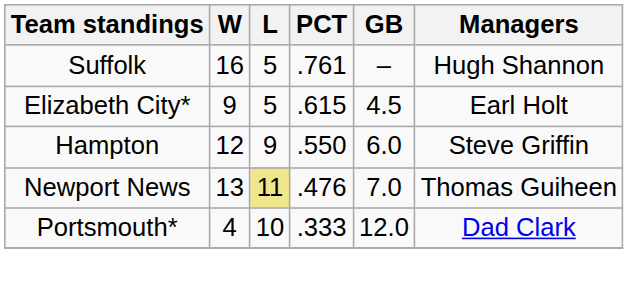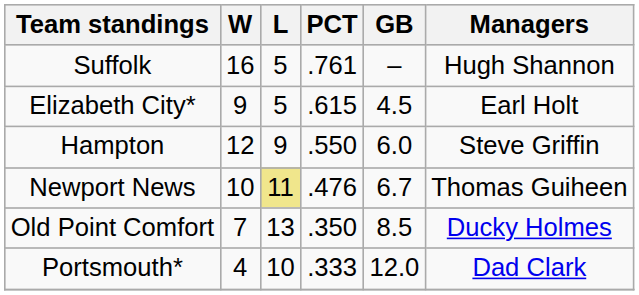 <table class="wikitable">
 <tr>
 <th>Team standings</th>
 <th>W</th>
 <th>L</th>
 <th>PCT</th>
 <th>GB</th>
 <th>Managers</th>
 </tr>
 <tr align=center>
 <td>Suffolk</td>
 <td>16</td>
 <td>5</td>
 <td>.761</td>
 <td>–</td>
 <td>Hugh Shannon</td>
 </tr>
 <tr align=center>
 <td>Elizabeth City*</td>
 <td>9</td>
 <td>5</td>
 <td>.615</td>
 <td>4.5</td>
 <td>Earl Holt</td>
 </tr>
 <tr align=center>
 <td>Hampton</td>
 <td>12</td>
 <td>9</td>
 <td>.550</td>
 <td>6.0</td>
 <td>Steve Griffin</td>
 </tr>
 <tr align=center>
 <td>Newport News</td>
-<td>13</td>
+<td>10</td>
 <td style="background: khaki;">11</td>
 <td>.476</td>
-<td>7.0</td>
+<td>6.7</td>
 <td>Thomas Guiheen </td>
+</tr>
+<tr align=center>
+<td>Old Point Comfort</td>
+<td>7</td>
+<td>13</td>
+<td>.350</td>
+<td>8.5</td>
+<td><a href='#'>Ducky Holmes</a></td>
 </tr>
 <tr align=center>
 <td>Portsmouth*</td>
 <td>4</td>
 <td>10</td>
 <td>.333</td>
 <td>12.0</td>
 <td><a href='#'>Dad Clark</a></td>
 </tr>
 <tr align=center>
 </tr>
 </table>
